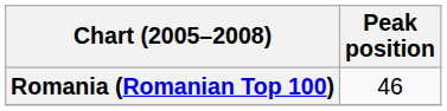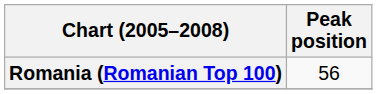 <table class="wikitable sortable plainrowheaders" style="text-align:center;">
 <tr>
 <th>Chart (2005–2008)</th>
 <th>Peak<br>position</th>
 </tr>
 <tr>
 <th scope="row">Romania (<a href='#'>Romanian Top 100</a>)</th>
-<td>46</td>
+<td>56</td>
 </tr>
 <tr>
 </tr>
 <tr>
 </tr>
 </table>
